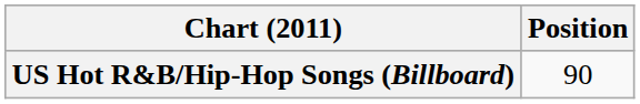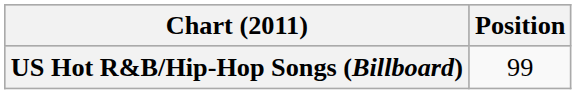 <table class="wikitable  plainrowheaders">
 <tr>
 <th>Chart (2011)</th>
 <th>Position</th>
 </tr>
 <tr>
 <th scope="row">US Hot R&B/Hip-Hop Songs (<em>Billboard</em>)</th>
-<td align=center>90</td>
+<td align=center>99</td>
 </tr>
 </table>
